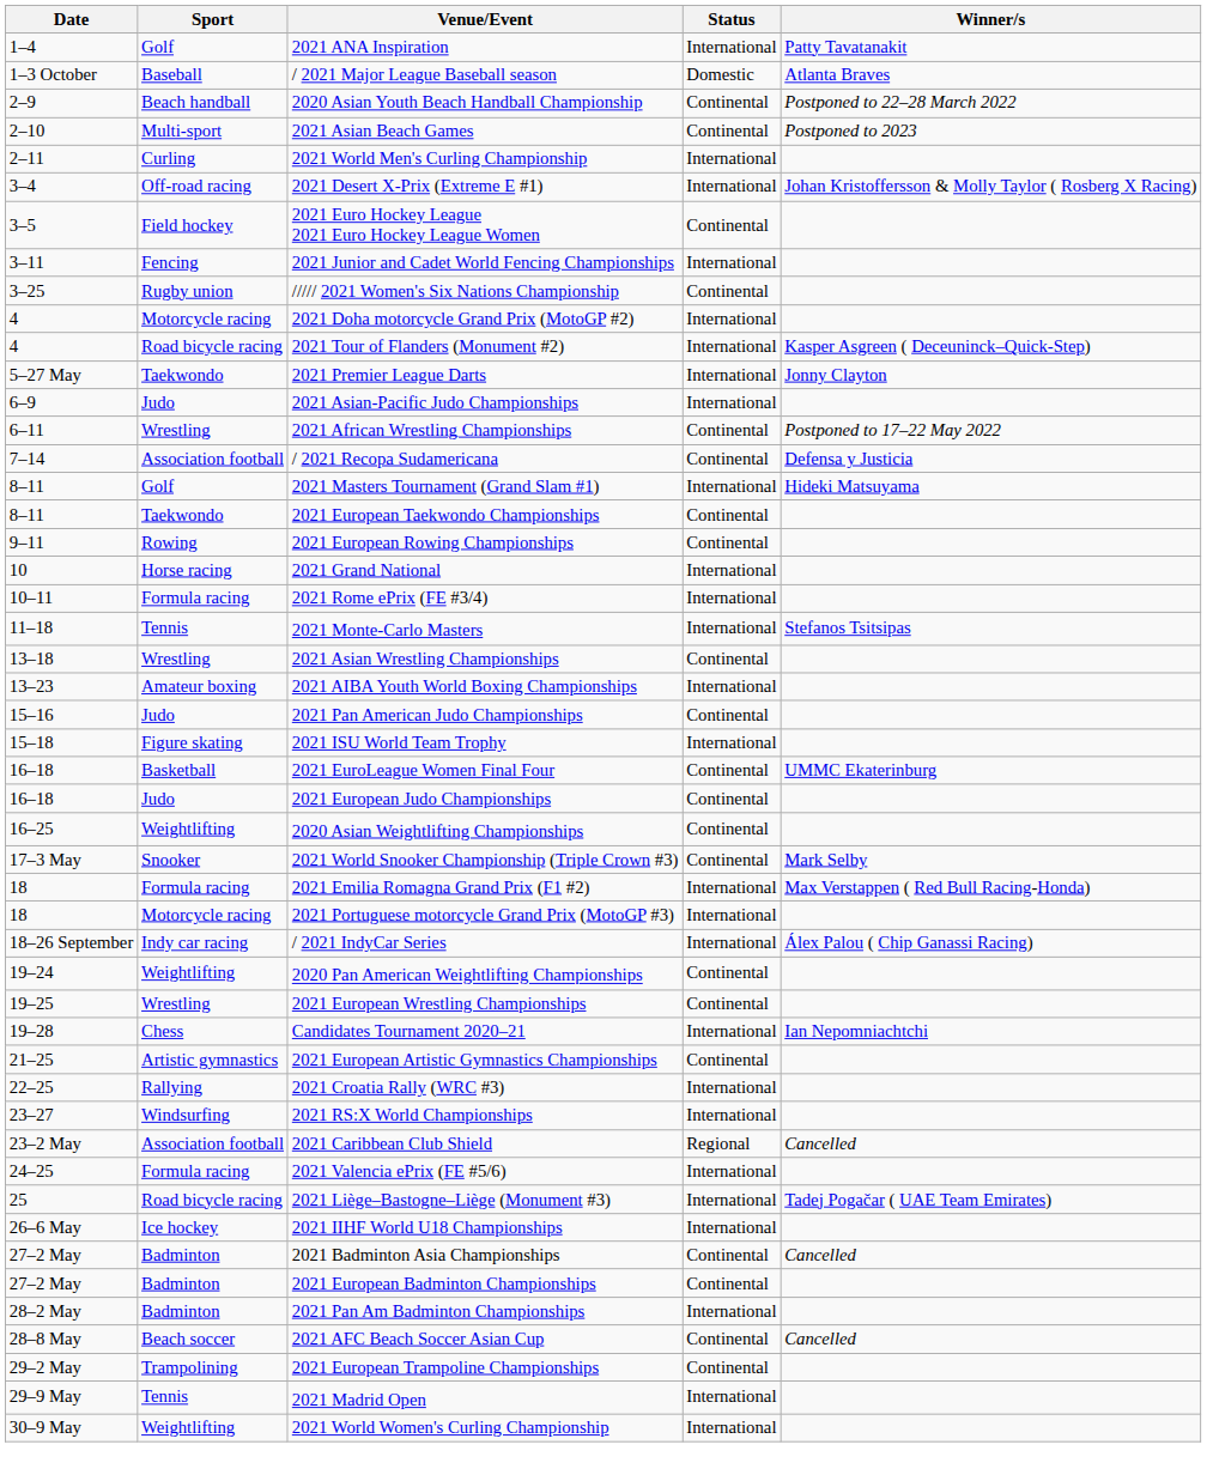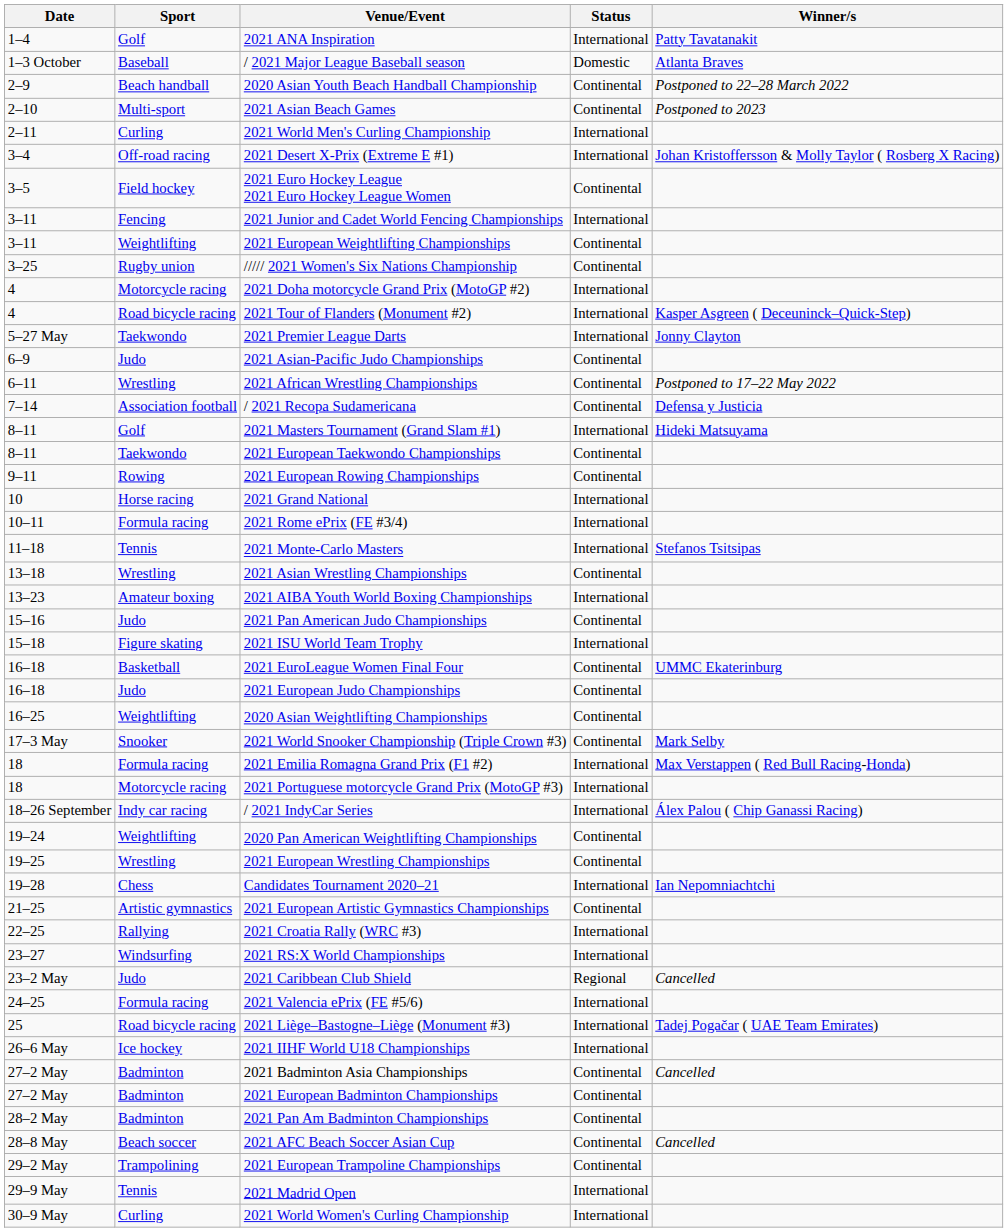 <table class="wikitable source">
 <tr>
 <th>Date</th>
 <th>Sport</th>
 <th>Venue/Event</th>
 <th>Status</th>
 <th>Winner/s</th>
 </tr>
 <tr>
 <td>1–4</td>
 <td><a href='#'>Golf</a></td>
 <td> <a href='#'>2021 ANA Inspiration</a></td>
 <td>International</td>
 <td> <a href='#'>Patty Tavatanakit</a></td>
 </tr>
 <tr>
 <td>1–3 October</td>
 <td><a href='#'>Baseball</a></td>
 <td>/ <a href='#'>2021 Major League Baseball season</a></td>
 <td>Domestic</td>
 <td> <a href='#'>Atlanta Braves</a></td>
 </tr>
 <tr>
 <td>2–9</td>
 <td><a href='#'>Beach handball</a></td>
 <td> <a href='#'>2020 Asian Youth Beach Handball Championship</a></td>
 <td>Continental</td>
 <td><em>Postponed to 22–28 March 2022</em></td>
 </tr>
 <tr>
 <td>2–10</td>
 <td><a href='#'>Multi-sport</a></td>
 <td> <a href='#'>2021 Asian Beach Games</a></td>
 <td>Continental</td>
 <td><em>Postponed to 2023</em></td>
 </tr>
 <tr>
 <td>2–11</td>
 <td><a href='#'>Curling</a></td>
 <td> <a href='#'>2021 World Men's Curling Championship</a></td>
 <td>International</td>
 <td></td>
 </tr>
 <tr>
 <td>3–4</td>
 <td><a href='#'>Off-road racing</a></td>
 <td> <a href='#'>2021 Desert X-Prix</a> (<a href='#'>Extreme E</a> #1)</td>
 <td>International</td>
 <td> <a href='#'>Johan Kristoffersson</a> &  <a href='#'>Molly Taylor</a> ( <a href='#'>Rosberg X Racing</a>)</td>
 </tr>
 <tr>
 <td>3–5</td>
 <td><a href='#'>Field hockey</a></td>
 <td> <a href='#'>2021 Euro Hockey League</a><br> <a href='#'>2021 Euro Hockey League Women</a></td>
 <td>Continental</td>
 <td></td>
 </tr>
 <tr>
 <td>3–11</td>
 <td><a href='#'>Fencing</a></td>
 <td> <a href='#'>2021 Junior and Cadet World Fencing Championships</a></td>
 <td>International</td>
 <td></td>
 </tr>
 <tr>
+<td>3–11</td>
+<td><a href='#'>Weightlifting</a></td>
+<td> <a href='#'>2021 European Weightlifting Championships</a></td>
+<td>Continental</td>
+<td></td>
+</tr>
+<tr>
 <td>3–25</td>
 <td><a href='#'>Rugby union</a></td>
 <td>///// <a href='#'>2021 Women's Six Nations Championship</a></td>
 <td>Continental</td>
 <td></td>
 </tr>
 <tr>
 <td>4</td>
 <td><a href='#'>Motorcycle racing</a></td>
 <td> <a href='#'>2021 Doha motorcycle Grand Prix</a> (<a href='#'>MotoGP</a> #2)</td>
 <td>International</td>
 <td></td>
 </tr>
 <tr>
 <td>4</td>
 <td><a href='#'>Road bicycle racing</a></td>
 <td> <a href='#'>2021 Tour of Flanders</a> (<a href='#'>Monument</a> #2)</td>
 <td>International</td>
 <td> <a href='#'>Kasper Asgreen</a> ( <a href='#'>Deceuninck–Quick-Step</a>)</td>
 </tr>
 <tr>
 <td>5–27 May</td>
 <td><a href='#'>Taekwondo</a></td>
 <td> <a href='#'>2021 Premier League Darts</a></td>
 <td>International</td>
 <td> <a href='#'>Jonny Clayton</a></td>
 </tr>
 <tr>
 <td>6–9</td>
 <td><a href='#'>Judo</a></td>
 <td> <a href='#'>2021 Asian-Pacific Judo Championships</a></td>
-<td>International</td>
+<td>Continental</td>
 <td></td>
 </tr>
 <tr>
 <td>6–11</td>
 <td><a href='#'>Wrestling</a></td>
 <td> <a href='#'>2021 African Wrestling Championships</a></td>
 <td>Continental</td>
 <td><em>Postponed to 17–22 May 2022</em></td>
 </tr>
 <tr>
 <td>7–14</td>
 <td><a href='#'>Association football</a></td>
 <td>/ <a href='#'>2021 Recopa Sudamericana</a></td>
 <td>Continental</td>
 <td> <a href='#'>Defensa y Justicia</a></td>
 </tr>
 <tr>
 <td>8–11</td>
 <td><a href='#'>Golf</a></td>
 <td> <a href='#'>2021 Masters Tournament</a> (<a href='#'>Grand Slam #1</a>)</td>
 <td>International</td>
 <td> <a href='#'>Hideki Matsuyama</a></td>
 </tr>
 <tr>
 <td>8–11</td>
 <td><a href='#'>Taekwondo</a></td>
 <td> <a href='#'>2021 European Taekwondo Championships</a></td>
 <td>Continental</td>
 <td></td>
 </tr>
 <tr>
 <td>9–11</td>
 <td><a href='#'>Rowing</a></td>
 <td> <a href='#'>2021 European Rowing Championships</a></td>
 <td>Continental</td>
 <td></td>
 </tr>
 <tr>
 <td>10</td>
 <td><a href='#'>Horse racing</a></td>
 <td> <a href='#'>2021 Grand National</a></td>
 <td>International</td>
 <td></td>
 </tr>
 <tr>
 <td>10–11</td>
 <td><a href='#'>Formula racing</a></td>
 <td> <a href='#'>2021 Rome ePrix</a> (<a href='#'>FE</a> #3/4)</td>
 <td>International</td>
 <td></td>
 </tr>
 <tr>
 <td>11–18</td>
 <td><a href='#'>Tennis</a></td>
 <td> <a href='#'>2021 Monte-Carlo Masters</a><sup></sup></td>
 <td>International</td>
 <td> <a href='#'>Stefanos Tsitsipas</a></td>
 </tr>
 <tr>
 <td>13–18</td>
 <td><a href='#'>Wrestling</a></td>
 <td> <a href='#'>2021 Asian Wrestling Championships</a></td>
 <td>Continental</td>
 <td></td>
 </tr>
 <tr>
 <td>13–23</td>
 <td><a href='#'>Amateur boxing</a></td>
 <td> <a href='#'>2021 AIBA Youth World Boxing Championships</a></td>
 <td>International</td>
 <td></td>
 </tr>
 <tr>
 <td>15–16</td>
 <td><a href='#'>Judo</a></td>
 <td> <a href='#'>2021 Pan American Judo Championships</a></td>
 <td>Continental</td>
 <td></td>
 </tr>
 <tr>
 <td>15–18</td>
 <td><a href='#'>Figure skating</a></td>
 <td> <a href='#'>2021 ISU World Team Trophy</a></td>
 <td>International</td>
 <td></td>
 </tr>
 <tr>
 <td>16–18</td>
 <td><a href='#'>Basketball</a></td>
 <td> <a href='#'>2021 EuroLeague Women Final Four</a></td>
 <td>Continental</td>
 <td> <a href='#'>UMMC Ekaterinburg</a></td>
 </tr>
 <tr>
 <td>16–18</td>
 <td><a href='#'>Judo</a></td>
 <td> <a href='#'>2021 European Judo Championships</a></td>
 <td>Continental</td>
 <td></td>
 </tr>
 <tr>
 <td>16–25</td>
 <td><a href='#'>Weightlifting</a></td>
 <td> <a href='#'>2020 Asian Weightlifting Championships</a><sup></sup></td>
 <td>Continental</td>
 <td></td>
 </tr>
 <tr>
 <td>17–3 May</td>
 <td><a href='#'>Snooker</a></td>
 <td> <a href='#'>2021 World Snooker Championship</a> (<a href='#'>Triple Crown</a> #3)</td>
 <td>Continental</td>
 <td> <a href='#'>Mark Selby</a></td>
 </tr>
 <tr>
 <td>18</td>
 <td><a href='#'>Formula racing</a></td>
 <td> <a href='#'>2021 Emilia Romagna Grand Prix</a> (<a href='#'>F1</a> #2)</td>
 <td>International</td>
 <td> <a href='#'>Max Verstappen</a> ( <a href='#'>Red Bull Racing</a>-<a href='#'>Honda</a>)</td>
 </tr>
 <tr>
 <td>18</td>
 <td><a href='#'>Motorcycle racing</a></td>
 <td> <a href='#'>2021 Portuguese motorcycle Grand Prix</a> (<a href='#'>MotoGP</a> #3)</td>
 <td>International</td>
 <td></td>
 </tr>
 <tr>
 <td>18–26 September</td>
 <td><a href='#'>Indy car racing</a></td>
 <td>/ <a href='#'>2021 IndyCar Series</a></td>
 <td>International</td>
 <td> <a href='#'>Álex Palou</a> ( <a href='#'>Chip Ganassi Racing</a>)</td>
 </tr>
 <tr>
 <td>19–24</td>
 <td><a href='#'>Weightlifting</a></td>
 <td> <a href='#'>2020 Pan American Weightlifting Championships</a><sup></sup></td>
 <td>Continental</td>
 <td></td>
 </tr>
 <tr>
 <td>19–25</td>
 <td><a href='#'>Wrestling</a></td>
 <td> <a href='#'>2021 European Wrestling Championships</a></td>
 <td>Continental</td>
 <td></td>
 </tr>
 <tr>
 <td>19–28</td>
 <td><a href='#'>Chess</a></td>
 <td> <a href='#'>Candidates Tournament 2020–21</a></td>
 <td>International</td>
 <td> <a href='#'>Ian Nepomniachtchi</a></td>
 </tr>
 <tr>
 <td>21–25</td>
 <td><a href='#'>Artistic gymnastics</a></td>
 <td> <a href='#'>2021 European Artistic Gymnastics Championships</a></td>
 <td>Continental</td>
 <td></td>
 </tr>
 <tr>
 <td>22–25</td>
 <td><a href='#'>Rallying</a></td>
 <td> <a href='#'>2021 Croatia Rally</a> (<a href='#'>WRC</a> #3)</td>
 <td>International</td>
 <td></td>
 </tr>
 <tr>
 <td>23–27</td>
 <td><a href='#'>Windsurfing</a></td>
 <td> <a href='#'>2021 RS:X World Championships</a></td>
 <td>International</td>
 <td></td>
 </tr>
 <tr>
 <td>23–2 May</td>
-<td><a href='#'>Association football</a></td>
+<td><a href='#'>Judo</a></td>
 <td> <a href='#'>2021 Caribbean Club Shield</a></td>
 <td>Regional</td>
 <td><em>Cancelled</em></td>
 </tr>
 <tr>
 <td>24–25</td>
 <td><a href='#'>Formula racing</a></td>
 <td> <a href='#'>2021 Valencia ePrix</a> (<a href='#'>FE</a> #5/6)</td>
 <td>International</td>
 <td></td>
 </tr>
 <tr>
 <td>25</td>
 <td><a href='#'>Road bicycle racing</a></td>
 <td> <a href='#'>2021 Liège–Bastogne–Liège</a> (<a href='#'>Monument</a> #3)</td>
 <td>International</td>
 <td> <a href='#'>Tadej Pogačar</a> ( <a href='#'>UAE Team Emirates</a>)</td>
 </tr>
 <tr>
 <td>26–6 May</td>
 <td><a href='#'>Ice hockey</a></td>
 <td> <a href='#'>2021 IIHF World U18 Championships</a></td>
 <td>International</td>
 <td></td>
 </tr>
 <tr>
 <td>27–2 May</td>
 <td><a href='#'>Badminton</a></td>
 <td> 2021 Badminton Asia Championships</td>
 <td>Continental</td>
 <td><em>Cancelled</em></td>
 </tr>
 <tr>
 <td>27–2 May</td>
 <td><a href='#'>Badminton</a></td>
 <td> <a href='#'>2021 European Badminton Championships</a></td>
 <td>Continental</td>
 <td></td>
 </tr>
 <tr>
 <td>28–2 May</td>
 <td><a href='#'>Badminton</a></td>
 <td> <a href='#'>2021 Pan Am Badminton Championships</a></td>
-<td>International</td>
+<td>Continental</td>
 <td></td>
 </tr>
 <tr>
 <td>28–8 May</td>
 <td><a href='#'>Beach soccer</a></td>
 <td> <a href='#'>2021 AFC Beach Soccer Asian Cup</a></td>
 <td>Continental</td>
 <td><em>Cancelled</em></td>
 </tr>
 <tr>
 <td>29–2 May</td>
 <td><a href='#'>Trampolining</a></td>
 <td> <a href='#'>2021 European Trampoline Championships</a></td>
 <td>Continental</td>
 <td></td>
 </tr>
 <tr>
 <td>29–9 May</td>
 <td><a href='#'>Tennis</a></td>
 <td> <a href='#'>2021 Madrid Open</a><sup></sup></td>
 <td>International</td>
 <td></td>
 </tr>
 <tr>
 <td>30–9 May</td>
-<td><a href='#'>Weightlifting</a></td>
+<td><a href='#'>Curling</a></td>
 <td> <a href='#'>2021 World Women's Curling Championship</a></td>
 <td>International</td>
 <td></td>
 </tr>
 </table>
